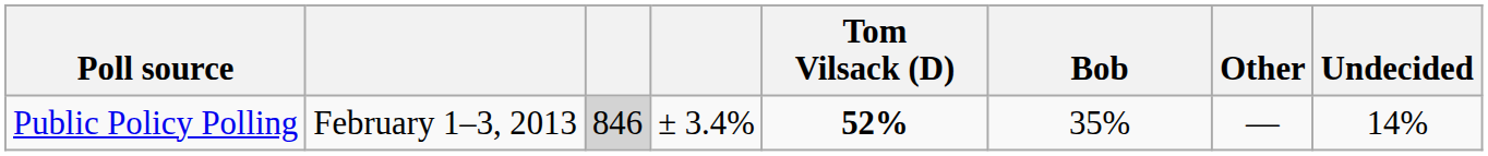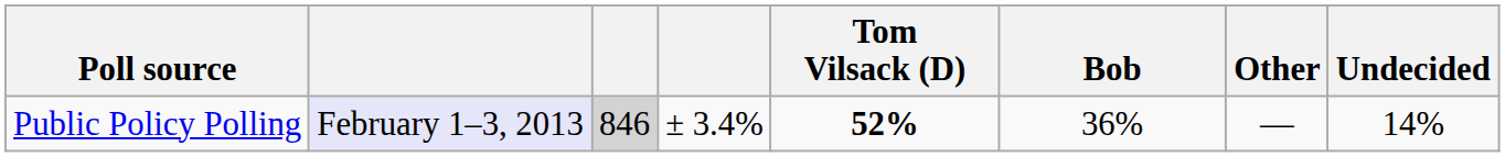 <table class="wikitable" style="text-align:center">
 <tr valign= bottom>
 <th>Poll source</th>
 <th></th>
 <th></th>
 <th></th>
 <th style="width:100px;">Tom<br>Vilsack (D)</th>
 <th style="width:100px;">Bob<br></th>
 <th>Other</th>
 <th>Undecided</th>
 </tr>
 <tr>
 <td align=left><a href='#'>Public Policy Polling</a></td>
-<td>February 1–3, 2013</td>
+<td style="background: lavender;">February 1–3, 2013</td>
 <td style="background: lightgrey;">846</td>
 <td>± 3.4%</td>
 <td><strong>52%</strong></td>
-<td>35%</td>
+<td>36%</td>
 <td>—</td>
 <td>14%</td>
 </tr>
 </table>
